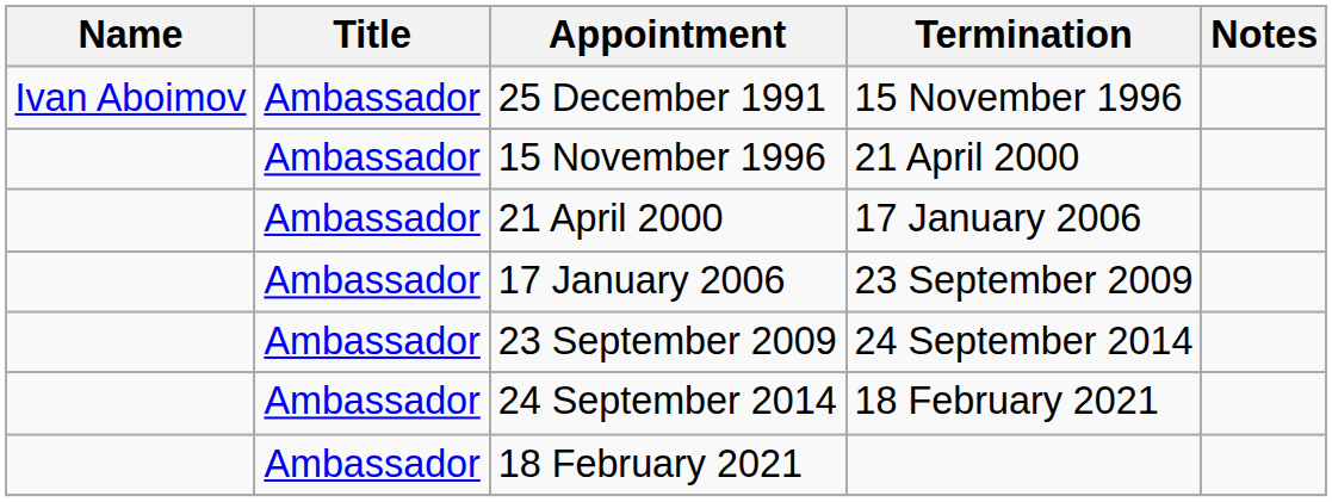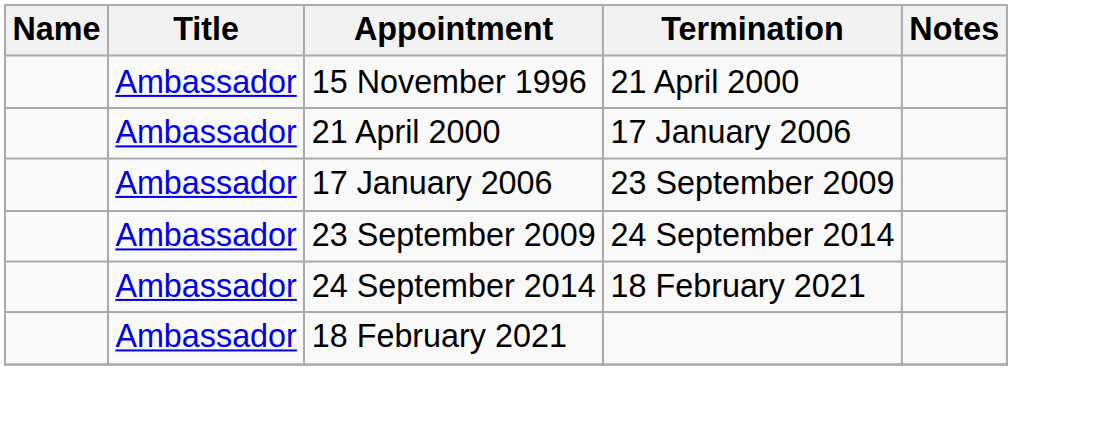 <table class="wikitable">
 <tr valign="middle">
 <th>Name</th>
 <th>Title</th>
 <th>Appointment</th>
 <th>Termination</th>
 <th>Notes</th>
-</tr>
-<tr>
-<td><a href='#'>Ivan Aboimov</a></td>
-<td><a href='#'>Ambassador</a></td>
-<td>25 December 1991</td>
-<td>15 November 1996</td>
-<td></td>
 </tr>
 <tr>
 <td></td>
 <td><a href='#'>Ambassador</a></td>
 <td>15 November 1996</td>
 <td>21 April 2000</td>
 <td></td>
 </tr>
 <tr>
 <td></td>
 <td><a href='#'>Ambassador</a></td>
 <td>21 April 2000</td>
 <td>17 January 2006</td>
 <td></td>
 </tr>
 <tr>
 <td></td>
 <td><a href='#'>Ambassador</a></td>
 <td>17 January 2006</td>
 <td>23 September 2009</td>
 <td></td>
 </tr>
 <tr>
 <td></td>
 <td><a href='#'>Ambassador</a></td>
 <td>23 September 2009</td>
 <td>24 September 2014</td>
 <td></td>
 </tr>
 <tr>
 <td></td>
 <td><a href='#'>Ambassador</a></td>
 <td>24 September 2014</td>
 <td>18 February 2021</td>
 <td></td>
 </tr>
 <tr>
 <td></td>
 <td><a href='#'>Ambassador</a></td>
 <td>18 February 2021</td>
 <td></td>
 <td></td>
 </tr>
 <tr>
 </tr>
 </table>
